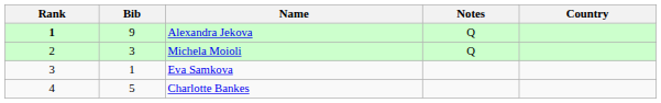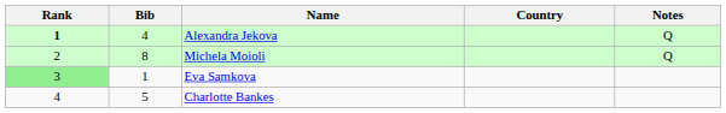 <table class="wikitable" style="text-align:center;" width=70%>
 <tr>
 <th>Rank</th>
 <th>Bib</th>
 <th>Name</th>
+<th>Country</th>
 <th>Notes</th>
-<th>Country</th>
 </tr>
 <tr bgcolor="#ccffcc">
 <td><strong>1</strong></td>
-<td>9</td>
+<td>4</td>
 <td align=left><a href='#'>Alexandra Jekova</a></td>
+<td align=left></td>
 <td>Q</td>
-<td align=left></td>
 </tr>
 <tr bgcolor="#ccffcc">
 <td>2</td>
-<td>3</td>
+<td>8</td>
 <td align=left><a href='#'>Michela Moioli</a></td>
+<td align=left></td>
 <td>Q</td>
-<td align=left></td>
 </tr>
 <tr>
-<td>3</td>
+<td style="background: lightgreen;">3</td>
 <td>1</td>
 <td align=left><a href='#'>Eva Samkova</a></td>
+<td align=left></td>
 <td></td>
-<td align=left></td>
 </tr>
 <tr>
 <td>4</td>
 <td>5</td>
 <td align=left><a href='#'>Charlotte Bankes</a></td>
+<td align=left></td>
 <td></td>
-<td align=left></td>
 </tr>
 </table>
